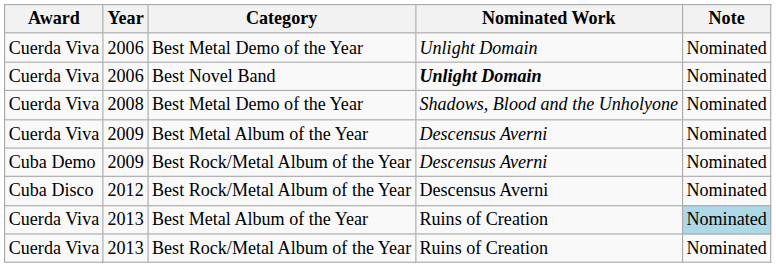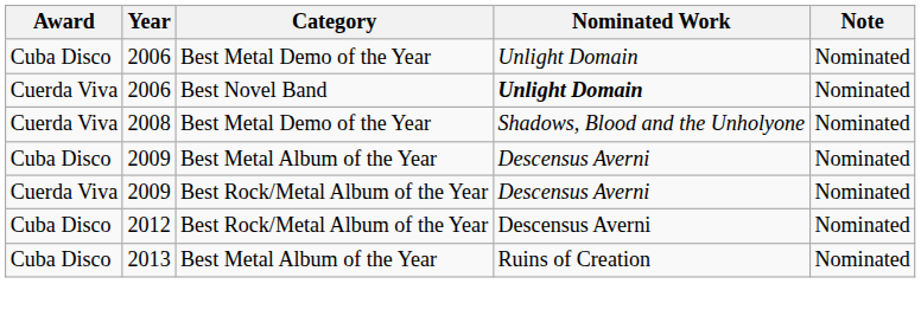 <table class="wikitable">
 <tr>
 <th align="center">Award</th>
 <th align="center">Year</th>
 <th align="center">Category</th>
 <th align="center">Nominated Work</th>
 <th align="center">Note</th>
 </tr>
 <tr>
-<td align="left">Cuerda Viva</td>
+<td>Cuba Disco</td>
 <td align="left">2006</td>
 <td align="left">Best Metal Demo of the Year</td>
 <td align="left"><em>Unlight Domain</em></td>
 <td align="left">Nominated</td>
 </tr>
 <tr>
 <td align="left">Cuerda Viva</td>
 <td align="left">2006</td>
 <td align="left">Best Novel Band</td>
 <td align="left"><strong><em>Unlight Domain</em></strong></td>
 <td align="left">Nominated</td>
 </tr>
 <tr>
 <td align="left">Cuerda Viva</td>
 <td align="left">2008</td>
 <td align="left">Best Metal Demo of the Year</td>
 <td align="left"><em>Shadows, Blood and the Unholyone</em></td>
 <td align="left">Nominated</td>
 </tr>
 <tr>
-<td align="left">Cuerda Viva</td>
+<td>Cuba Disco</td>
 <td align="left">2009</td>
 <td align="left">Best Metal Album of the Year</td>
 <td align="left"><em>Descensus Averni</em></td>
 <td align="left">Nominated</td>
 </tr>
 <tr>
-<td align="left">Cuba Demo</td>
+<td align="left">Cuerda Viva</td>
 <td align="left">2009</td>
 <td align="left">Best Rock/Metal Album of the Year</td>
 <td align="left"><em>Descensus Averni</em></td>
 <td align="left">Nominated</td>
 </tr>
 <tr>
 <td>Cuba Disco</td>
 <td>2012</td>
 <td>Best Rock/Metal Album of the Year</td>
 <td>Descensus Averni</td>
 <td>Nominated</td>
 </tr>
 <tr>
-<td>Cuerda Viva</td>
+<td>Cuba Disco</td>
 <td>2013</td>
 <td>Best Metal Album of the Year</td>
-<td>Ruins of Creation</td>
-<td style="background: lightblue;">Nominated</td>
-</tr>
-<tr>
-<td>Cuerda Viva</td>
-<td>2013</td>
-<td>Best Rock/Metal Album of the Year</td>
 <td>Ruins of Creation</td>
 <td>Nominated</td>
 </tr>
 </table>
